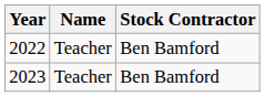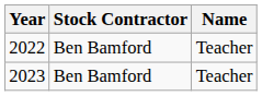 <table class="wikitable">
 <tr>
 <th>Year</th>
+<th>Stock Contractor</th>
 <th>Name</th>
-<th>Stock Contractor</th>
 </tr>
 <tr>
 <td>2022</td>
+<td>Ben Bamford</td>
 <td>Teacher</td>
-<td>Ben Bamford</td>
 </tr>
 <tr>
 <td>2023</td>
+<td>Ben Bamford</td>
 <td>Teacher</td>
-<td>Ben Bamford</td>
 </tr>
 </table>
